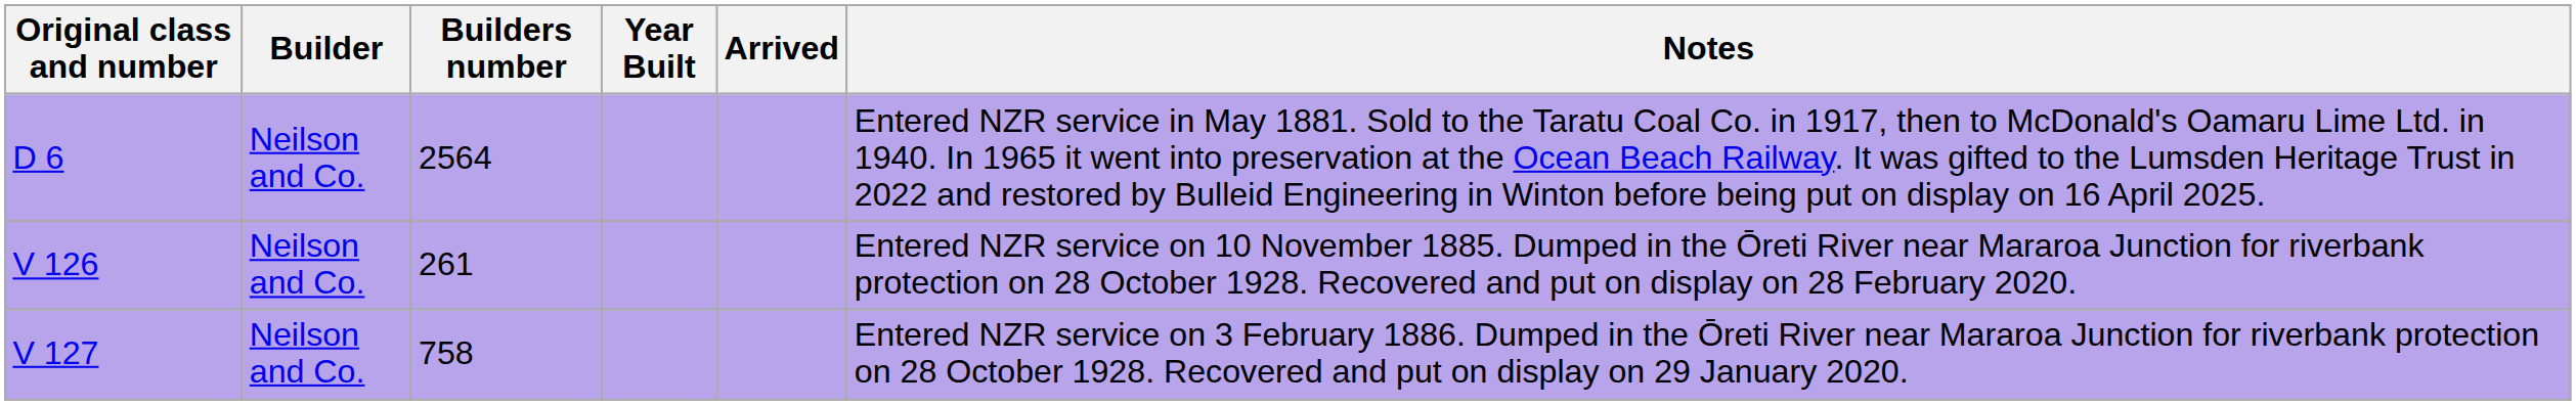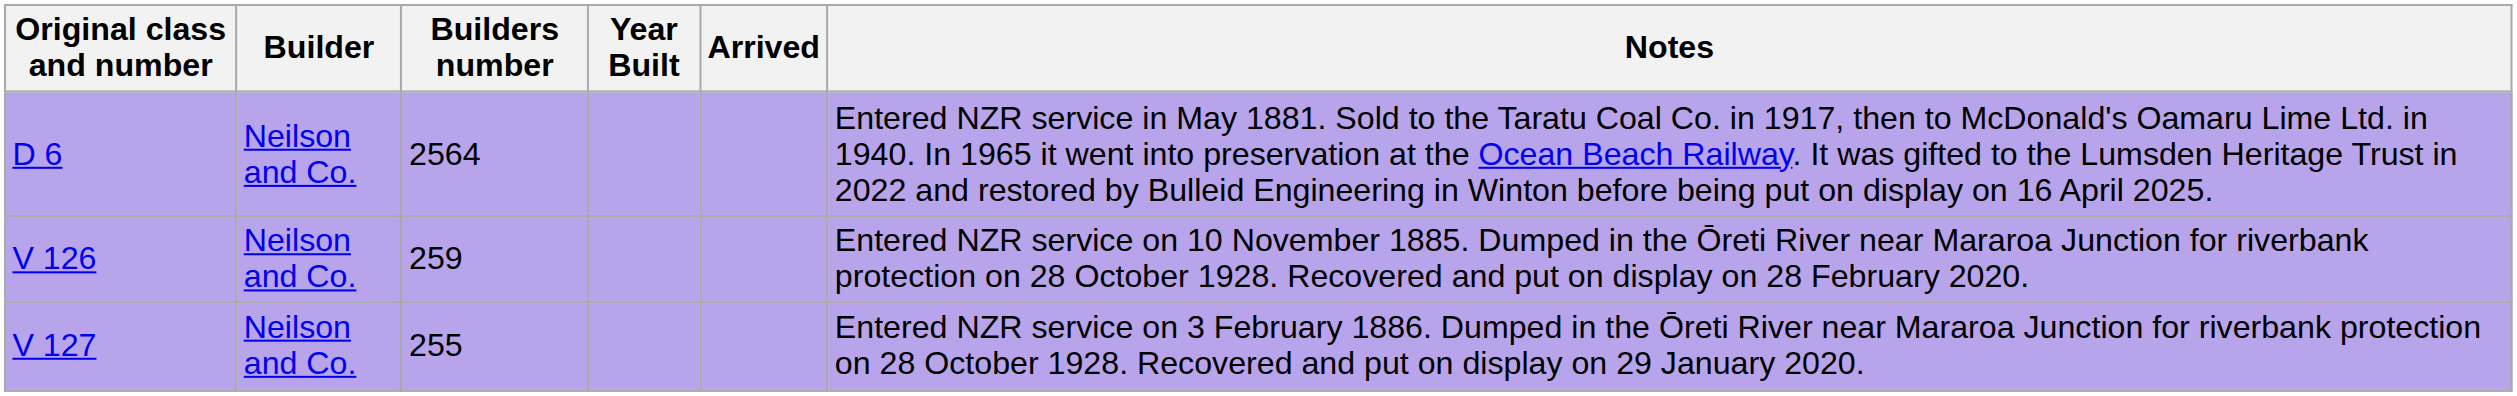 <table class="sortable wikitable" border="1">
 <tr>
 <th>Original class and number</th>
 <th>Builder</th>
 <th>Builders number</th>
 <th>Year Built</th>
 <th>Arrived</th>
 <th>Notes</th>
 </tr>
 <tr style="background:#B7A4EB;">
 <td><a href='#'>D 6</a></td>
 <td><a href='#'>Neilson and Co.</a></td>
 <td>2564</td>
 <td></td>
 <td></td>
 <td>Entered NZR service in May 1881. Sold to the Taratu Coal Co. in 1917, then to McDonald's Oamaru Lime Ltd. in 1940. In 1965 it went into preservation at the <a href='#'>Ocean Beach Railway</a>. It was gifted to the Lumsden Heritage Trust in 2022 and restored by Bulleid Engineering in Winton before being put on display on 16 April 2025.</td>
 </tr>
 <tr style="background:#B7A4EB;">
 <td><a href='#'>V 126</a></td>
 <td><a href='#'>Neilson and Co.</a></td>
-<td>261</td>
+<td>259</td>
 <td></td>
 <td></td>
 <td>Entered NZR service on 10 November 1885. Dumped in the Ōreti River near Mararoa Junction for riverbank protection on 28 October 1928. Recovered and put on display on 28 February 2020.</td>
 </tr>
 <tr style="background:#B7A4EB;">
 <td><a href='#'>V 127</a></td>
 <td><a href='#'>Neilson and Co.</a></td>
-<td>758</td>
+<td>255</td>
 <td></td>
 <td></td>
 <td>Entered NZR service on 3 February 1886. Dumped in the Ōreti River near Mararoa Junction for riverbank protection on 28 October 1928. Recovered and put on display on 29 January 2020.</td>
 </tr>
 </table>
